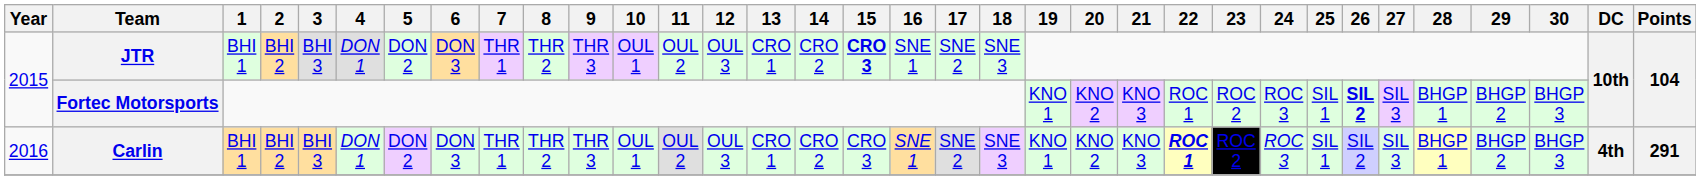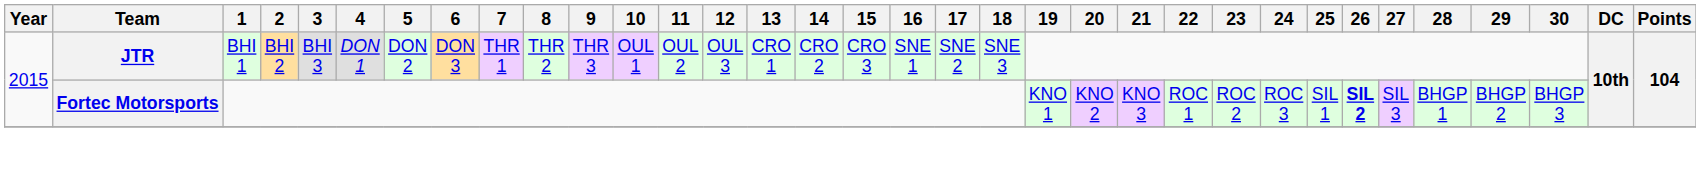 <table class="wikitable" style="text-align:center; font-size:85%">
 <tr>
 <th>Year</th>
 <th>Team</th>
 <th>1</th>
 <th>2</th>
 <th>3</th>
 <th>4</th>
 <th>5</th>
 <th>6</th>
 <th>7</th>
 <th>8</th>
 <th>9</th>
 <th>10</th>
 <th>11</th>
 <th>12</th>
 <th>13</th>
 <th>14</th>
 <th>15</th>
 <th>16</th>
 <th>17</th>
 <th>18</th>
 <th>19</th>
 <th>20</th>
 <th>21</th>
 <th>22</th>
 <th>23</th>
 <th>24</th>
 <th>25</th>
 <th>26</th>
 <th>27</th>
 <th>28</th>
 <th>29</th>
 <th>30</th>
 <th>DC</th>
 <th>Points</th>
 </tr>
 <tr>
 <td rowspan=2><a href='#'>2015</a></td>
 <th nowrap><a href='#'>JTR</a></th>
 <td style="background:#DFFFDF;"><a href='#'>BHI<br>1</a><br></td>
 <td style="background:#FFDF9F;"><a href='#'>BHI<br>2</a><br></td>
 <td style="background:#DFDFDF;"><a href='#'>BHI<br>3</a><br></td>
 <td style="background:#DFDFDF;"><em><a href='#'>DON<br>1</a></em><br></td>
 <td style="background:#DFFFDF;"><a href='#'>DON<br>2</a><br></td>
 <td style="background:#FFDF9F;"><a href='#'>DON<br>3</a><br></td>
 <td style="background:#EFCFFF;"><a href='#'>THR<br>1</a><br></td>
 <td style="background:#DFFFDF;"><a href='#'>THR<br>2</a><br></td>
 <td style="background:#EFCFFF;"><a href='#'>THR<br>3</a><br></td>
 <td style="background:#EFCFFF;"><a href='#'>OUL<br>1</a><br></td>
 <td style="background:#DFFFDF;"><a href='#'>OUL<br>2</a><br></td>
 <td style="background:#DFFFDF;"><a href='#'>OUL<br>3</a><br></td>
 <td style="background:#DFFFDF;"><a href='#'>CRO<br>1</a><br></td>
 <td style="background:#DFFFDF;"><a href='#'>CRO<br>2</a><br></td>
-<td style="background:#DFFFDF;"><strong><a href='#'>CRO<br>3</a><br></strong></td>
+<td style="background:#DFFFDF;"><a href='#'>CRO<br>3</a><br></td>
 <td style="background:#DFFFDF;"><a href='#'>SNE<br>1</a><br></td>
 <td style="background:#DFFFDF;"><a href='#'>SNE<br>2</a><br></td>
 <td style="background:#DFFFDF;"><a href='#'>SNE<br>3</a><br></td>
 <td colspan=12></td>
 <th rowspan=2>10th</th>
 <th rowspan=2>104</th>
 </tr>
 <tr>
 <th nowrap><a href='#'>Fortec Motorsports</a></th>
 <td colspan=18></td>
 <td style="background:#DFFFDF;"><a href='#'>KNO<br>1</a><br></td>
 <td style="background:#EFCFFF;"><a href='#'>KNO<br>2</a><br></td>
 <td style="background:#EFCFFF;"><a href='#'>KNO<br>3</a><br></td>
 <td style="background:#DFFFDF;"><a href='#'>ROC<br>1</a><br></td>
 <td style="background:#DFFFDF;"><a href='#'>ROC<br>2</a><br></td>
 <td style="background:#DFFFDF;"><a href='#'>ROC<br>3</a><br></td>
 <td style="background:#DFFFDF;"><a href='#'>SIL<br>1</a><br></td>
 <td style="background:#DFFFDF;"><strong><a href='#'>SIL<br>2</a><br></strong></td>
 <td style="background:#EFCFFF;"><a href='#'>SIL<br>3</a><br></td>
 <td style="background:#DFFFDF;"><a href='#'>BHGP<br>1</a><br></td>
 <td style="background:#DFFFDF;"><a href='#'>BHGP<br>2</a><br></td>
 <td style="background:#DFFFDF;"><a href='#'>BHGP<br>3</a><br></td>
 </tr>
 <tr>
-<td><a href='#'>2016</a></td>
-<th><a href='#'>Carlin</a></th>
-<td style="background:#ffdf9f"><a href='#'>BHI<br>1</a><br></td>
-<td style="background:#ffdf9f"><a href='#'>BHI<br>2</a><br></td>
-<td style="background:#ffdf9f"><a href='#'>BHI<br>3</a><br></td>
-<td style="background:#dfffdf"><em><a href='#'>DON<br>1</a></em><br></td>
-<td style="background:#efcfff"><a href='#'>DON<br>2</a><br></td>
-<td style="background:#dfffdf"><a href='#'>DON<br>3</a><br></td>
-<td style="background:#dfffdf"><a href='#'>THR<br>1</a><br></td>
-<td style="background:#dfffdf"><a href='#'>THR<br>2</a><br></td>
-<td style="background:#dfffdf"><a href='#'>THR<br>3</a><br></td>
-<td style="background:#dfffdf"><a href='#'>OUL<br>1</a><br></td>
-<td style="background:#dfdfdf"><a href='#'>OUL<br>2</a><br></td>
-<td style="background:#dfffdf"><a href='#'>OUL<br>3</a><br></td>
-<td style="background:#dfffdf"><a href='#'>CRO<br>1</a><br></td>
-<td style="background:#dfffdf"><a href='#'>CRO<br>2</a><br></td>
-<td style="background:#dfffdf"><a href='#'>CRO<br>3</a><br></td>
-<td style="background:#ffdf9f"><em><a href='#'>SNE<br>1</a></em><br></td>
-<td style="background:#dfdfdf"><a href='#'>SNE<br>2</a><br></td>
-<td style="background:#efcfff"><a href='#'>SNE<br>3</a><br></td>
-<td style="background:#dfffdf"><a href='#'>KNO<br>1</a><br></td>
-<td style="background:#dfffdf"><a href='#'>KNO<br>2</a><br></td>
-<td style="background:#dfffdf"><a href='#'>KNO<br>3</a><br></td>
-<td style="background:#ffffbf"><strong><em><a href='#'>ROC<br>1</a></em></strong><br></td>
-<td style="background:#000000; color:#ffffff"><a href='#'>ROC<br>2</a><br></td>
-<td style="background:#dfffdf"><em><a href='#'>ROC<br>3</a></em><br></td>
-<td style="background:#dfffdf"><a href='#'>SIL<br>1</a><br></td>
-<td style="background:#cfcfff"><a href='#'>SIL<br>2</a><br></td>
-<td style="background:#dfffdf"><a href='#'>SIL<br>3</a><br></td>
-<td style="background:#ffffbf"><a href='#'>BHGP<br>1</a><br></td>
-<td style="background:#dfffdf"><a href='#'>BHGP<br>2</a><br></td>
-<td style="background:#dfffdf"><a href='#'>BHGP<br>3</a><br></td>
-<th>4th</th>
-<th>291</th>
-</tr>
-<tr>
 </tr>
 </table>
